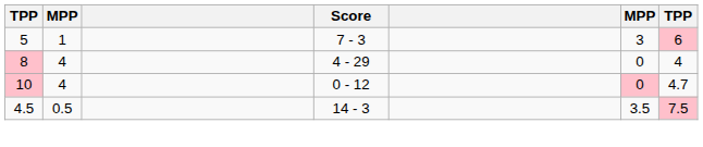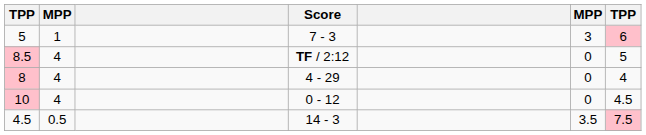 <table class="wikitable" style="text-align: center;" |>
 <tr>
 <th width="35">TPP</th>
 <th width="35">MPP</th>
 <th width="250"></th>
 <th width="75">Score</th>
 <th width="250"></th>
 <th width="35">MPP</th>
 <th width="35">TPP</th>
 </tr>
 <tr>
 <td>5</td>
 <td>1</td>
 <td style="text-align:left;"><strong></strong></td>
 <td>7 - 3</td>
 <td style="text-align:left;"></td>
 <td>3</td>
 <td bgcolor=pink>6</td>
 </tr>
 <tr>
+<td bgcolor=pink>8.5</td>
+<td>4</td>
+<td style="text-align:left;"></td>
+<td><strong>TF</strong> / 2:12</td>
+<td style="text-align:left;"><strong></strong></td>
+<td>0</td>
+<td>5</td>
+</tr>
+<tr>
 <td bgcolor=pink>8</td>
 <td>4</td>
 <td style="text-align:left;"></td>
 <td>4 - 29</td>
 <td style="text-align:left;"><strong></strong></td>
 <td>0</td>
 <td>4</td>
 </tr>
 <tr>
 <td bgcolor=pink>10</td>
 <td>4</td>
 <td style="text-align:left;"></td>
 <td>0 - 12</td>
 <td style="text-align:left;"><strong></strong></td>
-<td style="background: pink;">0</td>
-<td>4.7</td>
+<td>0</td>
+<td>4.5</td>
 </tr>
 <tr>
 <td>4.5</td>
 <td>0.5</td>
 <td style="text-align:left;"><strong></strong></td>
 <td>14 - 3</td>
 <td style="text-align:left;"></td>
 <td>3.5</td>
 <td bgcolor=pink>7.5</td>
 </tr>
 </table>
